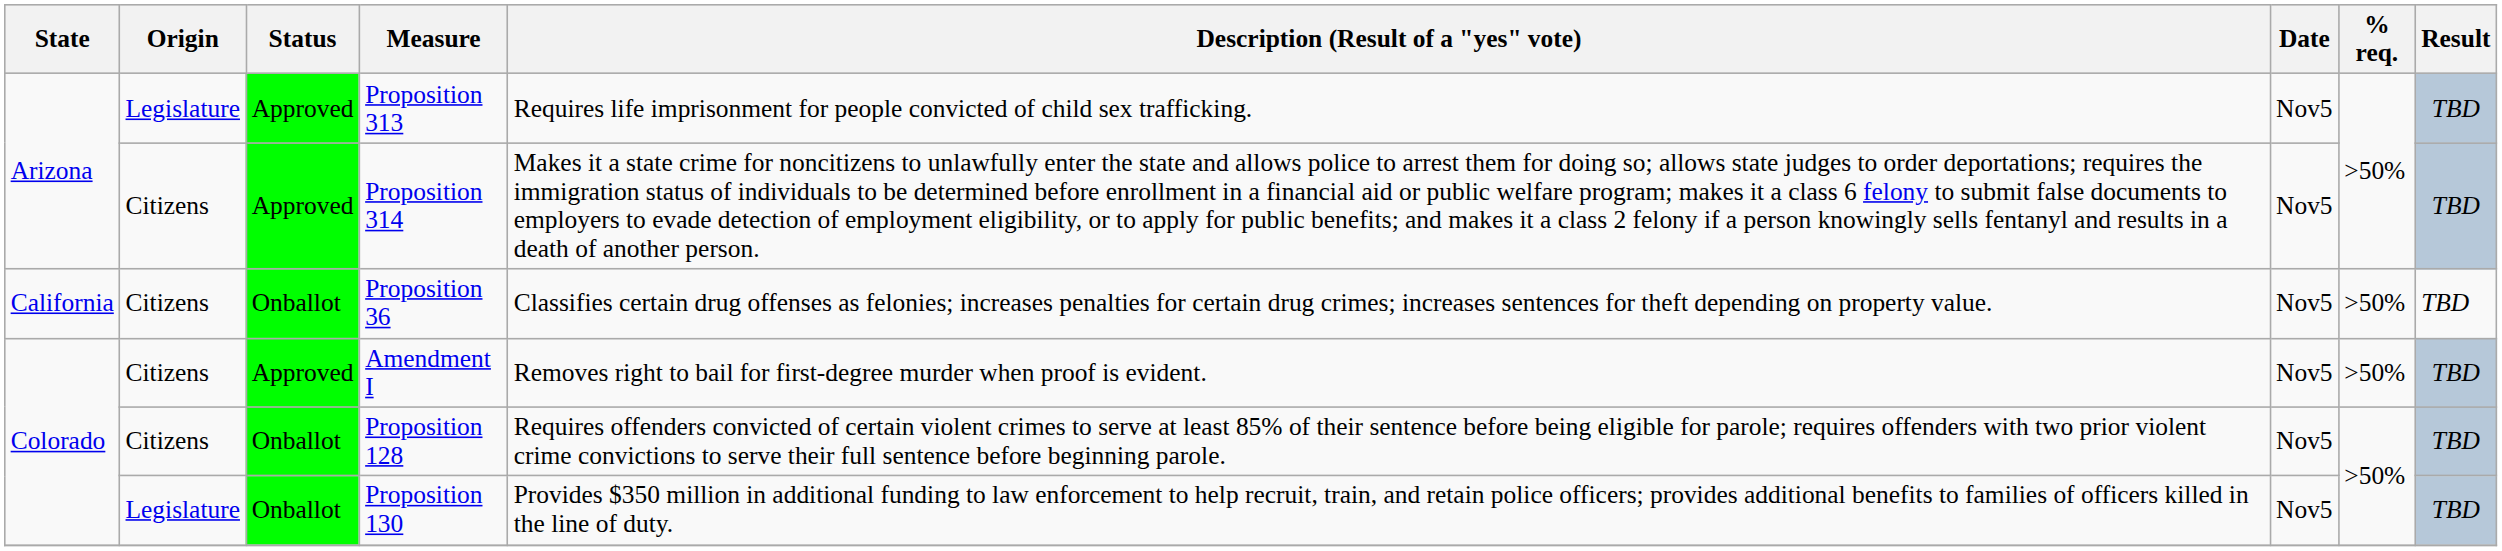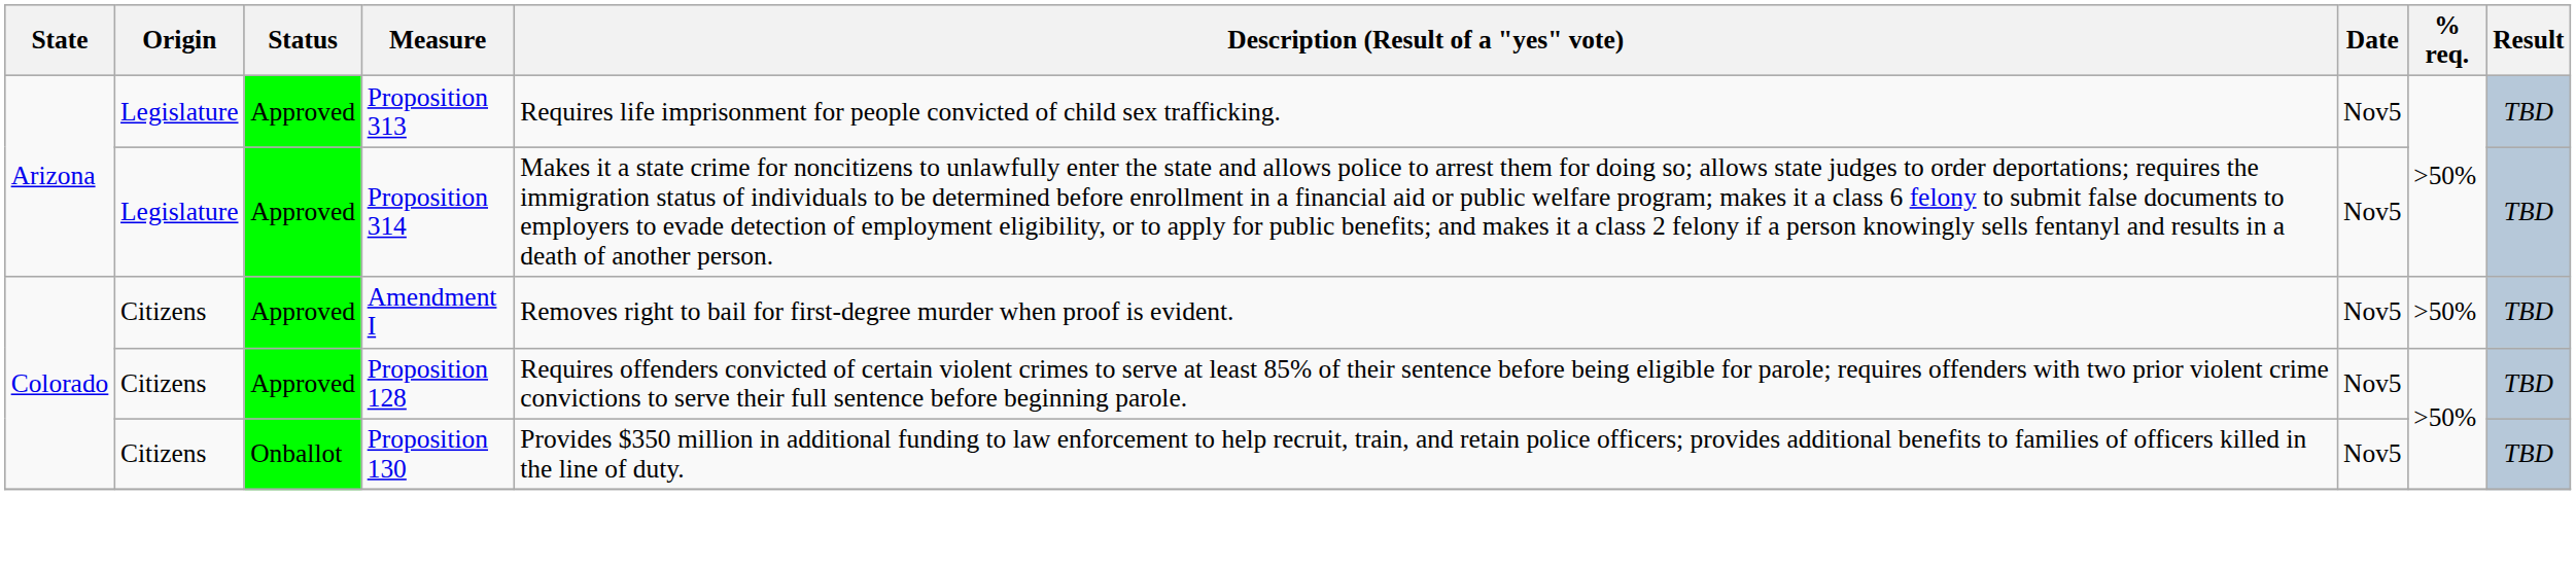 <table class="wikitable">
 <tr>
 <th>State</th>
 <th>Origin</th>
 <th>Status</th>
 <th>Measure</th>
 <th>Description (Result of a "yes" vote)</th>
 <th>Date</th>
 <th>% req.</th>
 <th>Result</th>
 </tr>
 <tr>
 <td rowspan=2><a href='#'>Arizona</a></td>
 <td><a href='#'>Legislature</a></td>
 <td style="background-color:#00FF00;">Approved</td>
 <td><a href='#'>Proposition 313</a></td>
 <td>Requires life imprisonment for people convicted of child sex trafficking.</td>
 <td>Nov5</td>
 <td rowspan=2>>50%</td>
 <td style="text-align:center; background-color:#B6C8D9"><em>TBD</em></td>
 </tr>
 <tr>
-<td>Citizens</td>
+<td><a href='#'>Legislature</a></td>
 <td style="background-color:#00FF00;">Approved</td>
 <td><a href='#'>Proposition 314</a></td>
 <td>Makes it a state crime for noncitizens to unlawfully enter the state and allows police to arrest them for doing so; allows state judges to order deportations; requires the immigration status of individuals to be determined before enrollment in a financial aid or public welfare program; makes it a class 6 <a href='#'>felony</a> to submit false documents to employers to evade detection of employment eligibility, or to apply for public benefits; and makes it a class 2 felony if a person knowingly sells fentanyl and results in a death of another person.</td>
 <td>Nov5</td>
 <td style="text-align:center; background-color:#B6C8D9"><em>TBD</em></td>
-</tr>
-<tr>
-<td><a href='#'>California</a></td>
-<td>Citizens</td>
-<td style="background-color:#00FF00;">Onballot</td>
-<td><a href='#'>Proposition 36</a></td>
-<td>Classifies certain drug offenses as felonies; increases penalties for certain drug crimes; increases sentences for theft depending on property value.</td>
-<td>Nov5</td>
-<td>>50%</td>
-<td><em>TBD</em></td>
 </tr>
 <tr>
 <td rowspan=3><a href='#'>Colorado</a></td>
 <td>Citizens</td>
 <td style="background-color:#00FF00;">Approved</td>
 <td><a href='#'>Amendment I</a></td>
 <td>Removes right to bail for first-degree murder when proof is evident.</td>
 <td>Nov5</td>
 <td>>50%</td>
 <td style="text-align:center; background-color:#B6C8D9"><em>TBD</em></td>
 </tr>
 <tr>
 <td>Citizens</td>
-<td style="background-color:#00FF00;">Onballot</td>
+<td style="background-color:#00FF00;">Approved</td>
 <td><a href='#'>Proposition 128</a></td>
 <td>Requires offenders convicted of certain violent crimes to serve at least 85% of their sentence before being eligible for parole; requires offenders with two prior violent crime convictions to serve their full sentence before beginning parole.</td>
 <td>Nov5</td>
 <td rowspan=2>>50%</td>
 <td style="text-align:center; background-color:#B6C8D9"><em>TBD</em></td>
 </tr>
 <tr>
-<td><a href='#'>Legislature</a></td>
+<td>Citizens</td>
 <td style="background-color:#00FF00;">Onballot</td>
 <td><a href='#'>Proposition 130</a></td>
 <td>Provides $350 million in additional funding to law enforcement to help recruit, train, and retain police officers; provides additional benefits to families of officers killed in the line of duty.</td>
 <td>Nov5</td>
 <td style="text-align:center; background-color:#B6C8D9"><em>TBD</em></td>
 </tr>
 <tr>
 </tr>
 </table>
